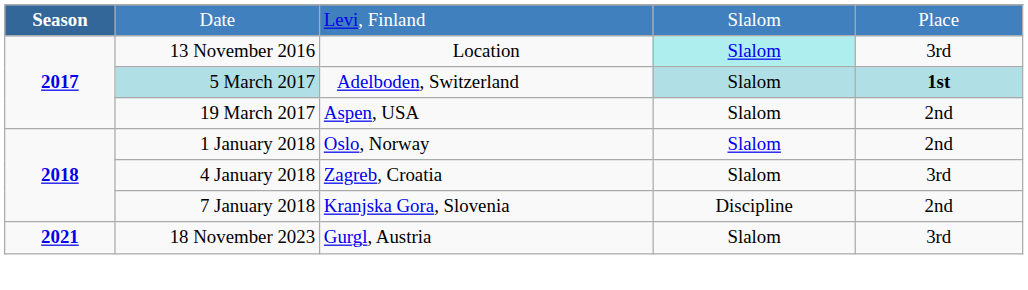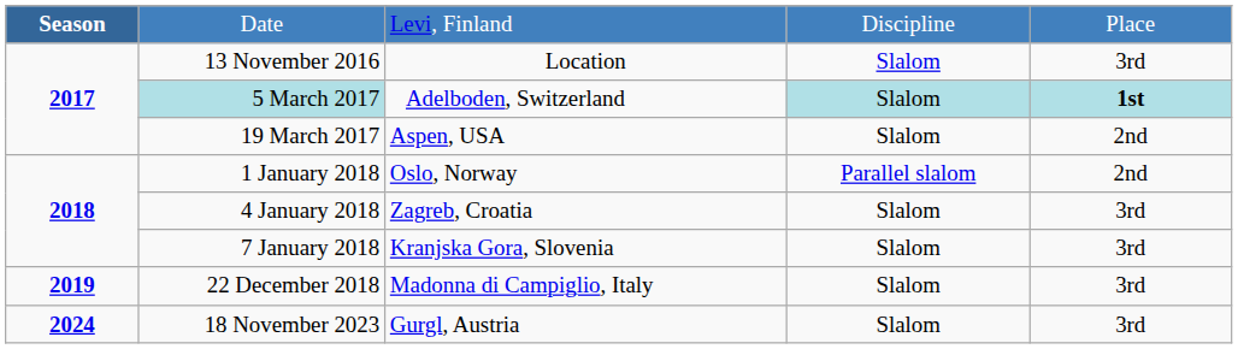 <table class="wikitable" style="font-size:95%; text-align:center; border:grey solid 1px; border-collapse:collapse;" width="65%">
 <tr style="background-color:#369; color:white;">
 <td rowspan="2" colspan="1" width="2%"><strong>Season</strong></td>
 </tr>
 <tr style="background-color:#4180be; color:white;">
 <td width="5%">Date</td>
 <td align="left"> <a href='#'>Levi</a>, Finland</td>
-<td>Slalom</td>
+<td width="5%">Discipline</td>
 <td width="5%">Place</td>
 </tr>
 <tr>
 <td rowspan="3"><strong><a href='#'>2017</a></strong></td>
 <td align="right">13 November 2016</td>
 <td width="10%">Location</td>
-<td style="background: paleturquoise;"><a href='#'>Slalom</a></td>
+<td><a href='#'>Slalom</a></td>
 <td>3rd</td>
 </tr>
 <tr>
 <td bgcolor="#BOEOE6" align="right">5 March 2017</td>
 <td align="left">   <a href='#'>Adelboden</a>, Switzerland</td>
 <td bgcolor="#BOEOE6">Slalom</td>
 <td bgcolor="#BOEOE6"><strong>1st</strong></td>
 </tr>
 <tr>
 <td align="right">19 March 2017</td>
 <td align="left"> <a href='#'>Aspen</a>, USA</td>
 <td>Slalom</td>
 <td>2nd</td>
 </tr>
 <tr>
 <td rowspan="3"><strong><a href='#'>2018</a></strong></td>
 <td align="right">1 January 2018</td>
 <td align="left"> <a href='#'>Oslo</a>, Norway</td>
-<td><a href='#'>Slalom</a></td>
+<td><a href='#'>Parallel slalom</a></td>
 <td>2nd</td>
 </tr>
 <tr>
 <td align="right">4 January 2018</td>
 <td align="left"> <a href='#'>Zagreb</a>, Croatia</td>
 <td>Slalom</td>
 <td>3rd</td>
 </tr>
 <tr>
 <td align="right">7 January 2018</td>
 <td align="left"> <a href='#'>Kranjska Gora</a>, Slovenia</td>
-<td width="5%">Discipline</td>
-<td>2nd</td>
+<td>Slalom</td>
+<td>3rd</td>
 </tr>
 <tr>
-<td rowspan="1"><strong><a href='#'>2021</a></strong></td>
+<td rowspan="1"><strong><a href='#'>2019</a></strong></td>
+<td align="right">22 December 2018</td>
+<td align="left"> <a href='#'>Madonna di Campiglio</a>, Italy</td>
+<td>Slalom</td>
+<td>3rd</td>
+</tr>
+<tr>
+<td rowspan="1"><strong><a href='#'>2024</a></strong></td>
 <td align="right">18 November 2023</td>
 <td align="left"> <a href='#'>Gurgl</a>, Austria</td>
 <td>Slalom</td>
 <td>3rd</td>
 </tr>
 </table>
